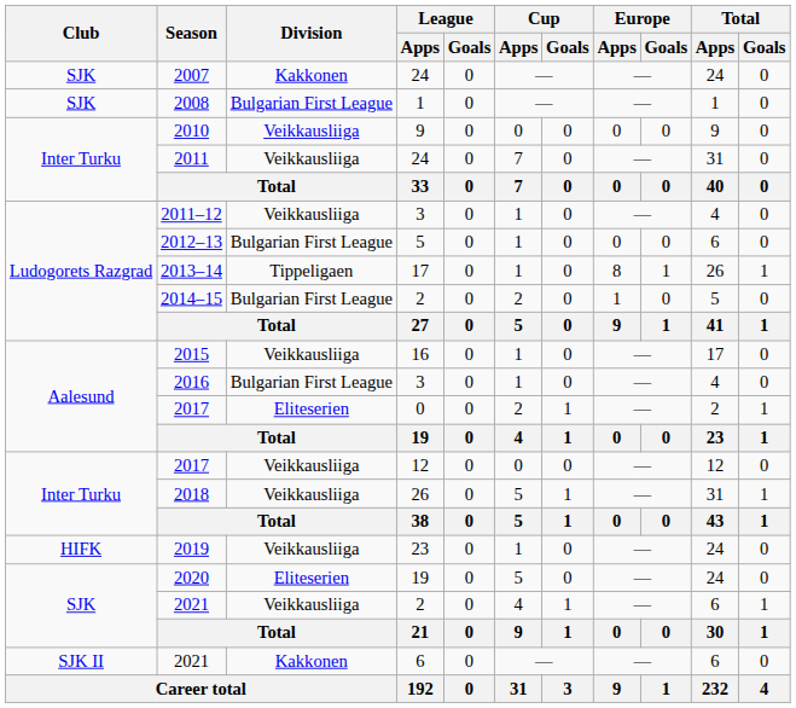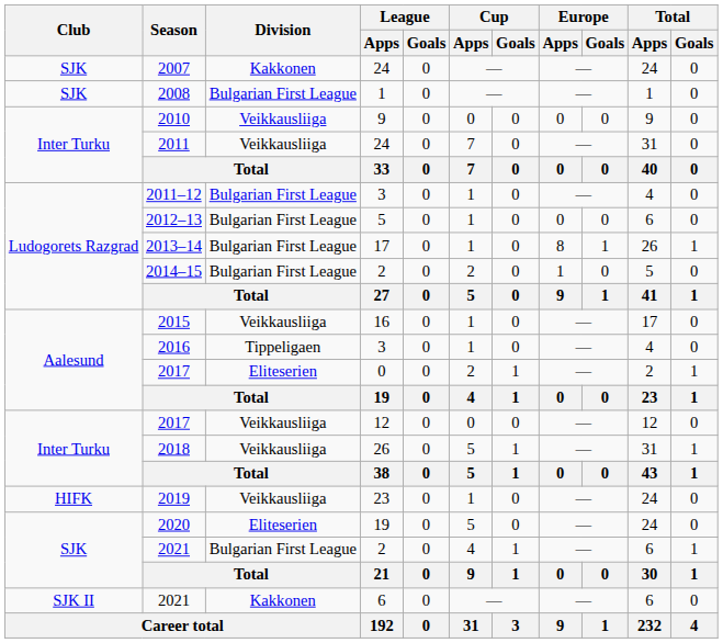 <table class="wikitable" style=" text-align: center">
 <tr>
 <th rowspan=2>Club</th>
 <th rowspan=2>Season</th>
 <th rowspan="2">Division</th>
 <th colspan=2>League</th>
 <th colspan=2>Cup</th>
 <th colspan=2>Europe</th>
 <th colspan=2>Total</th>
 </tr>
 <tr>
 <th>Apps</th>
 <th>Goals</th>
 <th>Apps</th>
 <th>Goals</th>
 <th>Apps</th>
 <th>Goals</th>
 <th>Apps</th>
 <th>Goals</th>
 </tr>
 <tr>
 <td><a href='#'>SJK</a></td>
 <td><a href='#'>2007</a></td>
 <td><a href='#'>Kakkonen</a></td>
 <td>24</td>
 <td>0</td>
 <td colspan="2">—</td>
 <td colspan="2">—</td>
 <td>24</td>
 <td>0</td>
 </tr>
 <tr>
 <td><a href='#'>SJK</a></td>
 <td><a href='#'>2008</a></td>
 <td><a href='#'>Bulgarian First League</a></td>
 <td>1</td>
 <td>0</td>
 <td colspan="2">—</td>
 <td colspan="2">—</td>
 <td>1</td>
 <td>0</td>
 </tr>
 <tr>
 <td rowspan=3><a href='#'>Inter Turku</a></td>
 <td><a href='#'>2010</a></td>
 <td><a href='#'>Veikkausliiga</a></td>
 <td>9</td>
 <td>0</td>
 <td>0</td>
 <td>0</td>
 <td>0</td>
 <td>0</td>
 <td>9</td>
 <td>0</td>
 </tr>
 <tr>
 <td><a href='#'>2011</a></td>
 <td>Veikkausliiga</td>
 <td>24</td>
 <td>0</td>
 <td>7</td>
 <td>0</td>
 <td colspan="2">—</td>
 <td>31</td>
 <td>0</td>
 </tr>
 <tr>
 <th colspan=2>Total</th>
 <th>33</th>
 <th>0</th>
 <th>7</th>
 <th>0</th>
 <th>0</th>
 <th>0</th>
 <th>40</th>
 <th>0</th>
 </tr>
 <tr>
 <td rowspan=5><a href='#'>Ludogorets Razgrad</a></td>
 <td><a href='#'>2011–12</a></td>
-<td>Veikkausliiga</td>
+<td><a href='#'>Bulgarian First League</a></td>
 <td>3</td>
 <td>0</td>
 <td>1</td>
 <td>0</td>
 <td colspan="2">—</td>
 <td>4</td>
 <td>0</td>
 </tr>
 <tr>
 <td><a href='#'>2012–13</a></td>
 <td>Bulgarian First League</td>
 <td>5</td>
 <td>0</td>
 <td>1</td>
 <td>0</td>
 <td>0</td>
 <td>0</td>
 <td>6</td>
 <td>0</td>
 </tr>
 <tr>
 <td><a href='#'>2013–14</a></td>
-<td>Tippeligaen</td>
+<td>Bulgarian First League</td>
 <td>17</td>
 <td>0</td>
 <td>1</td>
 <td>0</td>
 <td>8</td>
 <td>1</td>
 <td>26</td>
 <td>1</td>
 </tr>
 <tr>
 <td><a href='#'>2014–15</a></td>
 <td>Bulgarian First League</td>
 <td>2</td>
 <td>0</td>
 <td>2</td>
 <td>0</td>
 <td>1</td>
 <td>0</td>
 <td>5</td>
 <td>0</td>
 </tr>
 <tr>
 <th colspan=2>Total</th>
 <th>27</th>
 <th>0</th>
 <th>5</th>
 <th>0</th>
 <th>9</th>
 <th>1</th>
 <th>41</th>
 <th>1</th>
 </tr>
 <tr>
 <td rowspan=4><a href='#'>Aalesund</a></td>
 <td><a href='#'>2015</a></td>
 <td>Veikkausliiga</td>
 <td>16</td>
 <td>0</td>
 <td>1</td>
 <td>0</td>
 <td colspan="2">—</td>
 <td>17</td>
 <td>0</td>
 </tr>
 <tr>
 <td><a href='#'>2016</a></td>
-<td>Bulgarian First League</td>
+<td>Tippeligaen</td>
 <td>3</td>
 <td>0</td>
 <td>1</td>
 <td>0</td>
 <td colspan="2">—</td>
 <td>4</td>
 <td>0</td>
 </tr>
 <tr>
 <td><a href='#'>2017</a></td>
 <td><a href='#'>Eliteserien</a></td>
 <td>0</td>
 <td>0</td>
 <td>2</td>
 <td>1</td>
 <td colspan="2">—</td>
 <td>2</td>
 <td>1</td>
 </tr>
 <tr>
 <th colspan=2>Total</th>
 <th>19</th>
 <th>0</th>
 <th>4</th>
 <th>1</th>
 <th>0</th>
 <th>0</th>
 <th>23</th>
 <th>1</th>
 </tr>
 <tr>
 <td rowspan=3><a href='#'>Inter Turku</a></td>
 <td><a href='#'>2017</a></td>
 <td>Veikkausliiga</td>
 <td>12</td>
 <td>0</td>
 <td>0</td>
 <td>0</td>
 <td colspan="2">—</td>
 <td>12</td>
 <td>0</td>
 </tr>
 <tr>
 <td><a href='#'>2018</a></td>
 <td>Veikkausliiga</td>
 <td>26</td>
 <td>0</td>
 <td>5</td>
 <td>1</td>
 <td colspan="2">—</td>
 <td>31</td>
 <td>1</td>
 </tr>
 <tr>
 <th colspan=2>Total</th>
 <th>38</th>
 <th>0</th>
 <th>5</th>
 <th>1</th>
 <th>0</th>
 <th>0</th>
 <th>43</th>
 <th>1</th>
 </tr>
 <tr>
 <td><a href='#'>HIFK</a></td>
 <td><a href='#'>2019</a></td>
 <td>Veikkausliiga</td>
 <td>23</td>
 <td>0</td>
 <td>1</td>
 <td>0</td>
 <td colspan="2">—</td>
 <td>24</td>
 <td>0</td>
 </tr>
 <tr>
 <td rowspan="3"><a href='#'>SJK</a></td>
 <td><a href='#'>2020</a></td>
 <td><a href='#'>Eliteserien</a></td>
 <td>19</td>
 <td>0</td>
 <td>5</td>
 <td>0</td>
 <td colspan="2">—</td>
 <td>24</td>
 <td>0</td>
 </tr>
 <tr>
 <td><a href='#'>2021</a></td>
-<td>Veikkausliiga</td>
+<td>Bulgarian First League</td>
 <td>2</td>
 <td>0</td>
 <td>4</td>
 <td>1</td>
 <td colspan="2">—</td>
 <td>6</td>
 <td>1</td>
 </tr>
 <tr>
 <th colspan=2>Total</th>
 <th>21</th>
 <th>0</th>
 <th>9</th>
 <th>1</th>
 <th>0</th>
 <th>0</th>
 <th>30</th>
 <th>1</th>
 </tr>
 <tr>
 <td><a href='#'>SJK II</a></td>
 <td>2021</td>
 <td><a href='#'>Kakkonen</a></td>
 <td>6</td>
 <td>0</td>
 <td colspan="2">—</td>
 <td colspan="2">—</td>
 <td>6</td>
 <td>0</td>
 </tr>
 <tr>
 <th colspan=3>Career total</th>
 <th>192</th>
 <th>0</th>
 <th>31</th>
 <th>3</th>
 <th>9</th>
 <th>1</th>
 <th>232</th>
 <th>4</th>
 </tr>
 </table>
